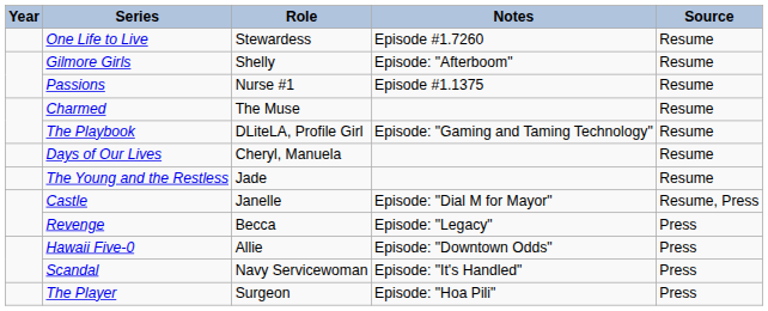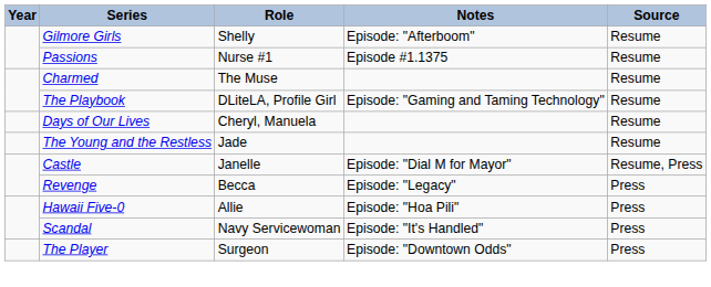 <table class="wikitable sortable plainrowheaders">
 <tr>
 <th style="background:#b0c4de;">Year</th>
 <th style="background:#b0c4de;">Series</th>
 <th style="background:#b0c4de;">Role</th>
 <th style="background:#b0c4de;" class="unsortable">Notes</th>
 <th style="background:#b0c4de;" class="unsortable">Source</th>
-</tr>
-<tr>
-<td></td>
-<td><em><a href='#'>One Life to Live</a></em></td>
-<td>Stewardess</td>
-<td>Episode #1.7260</td>
-<td>Resume</td>
 </tr>
 <tr>
 <td rowspan="2"></td>
 <td><em><a href='#'>Gilmore Girls</a></em></td>
 <td>Shelly</td>
 <td>Episode: "Afterboom"</td>
 <td>Resume</td>
 </tr>
 <tr>
 <td><em><a href='#'>Passions</a></em></td>
 <td>Nurse #1</td>
 <td>Episode #1.1375</td>
 <td>Resume</td>
 </tr>
 <tr>
 <td rowspan="2"></td>
 <td><em><a href='#'>Charmed</a></em></td>
 <td>The Muse</td>
 <td> </td>
 <td>Resume</td>
 </tr>
 <tr>
 <td><em><a href='#'>The Playbook</a></em></td>
 <td>DLiteLA, Profile Girl</td>
 <td>Episode: "Gaming and Taming Technology"</td>
 <td>Resume</td>
 </tr>
 <tr>
 <td></td>
 <td><em><a href='#'>Days of Our Lives</a></em></td>
 <td>Cheryl, Manuela</td>
 <td> </td>
 <td>Resume</td>
 </tr>
 <tr>
 <td></td>
 <td><em><a href='#'>The Young and the Restless</a></em></td>
 <td>Jade</td>
 <td> </td>
 <td>Resume</td>
 </tr>
 <tr>
 <td rowspan="2"></td>
 <td><em><a href='#'>Castle</a></em></td>
 <td>Janelle</td>
 <td>Episode: "Dial M for Mayor"</td>
 <td>Resume, Press</td>
 </tr>
 <tr>
 <td><em><a href='#'>Revenge</a></em></td>
 <td>Becca</td>
 <td>Episode: "Legacy"</td>
 <td>Press</td>
 </tr>
 <tr>
 <td rowspan="2"></td>
 <td><em><a href='#'>Hawaii Five-0</a></em></td>
 <td>Allie</td>
-<td>Episode: "Downtown Odds"</td>
+<td>Episode: "Hoa Pili"</td>
 <td>Press</td>
 </tr>
 <tr>
 <td><em><a href='#'>Scandal</a></em></td>
 <td>Navy Servicewoman</td>
 <td>Episode: "It's Handled"</td>
 <td>Press</td>
 </tr>
 <tr>
 <td></td>
 <td><em><a href='#'>The Player</a></em></td>
 <td>Surgeon</td>
-<td>Episode: "Hoa Pili"</td>
+<td>Episode: "Downtown Odds"</td>
 <td>Press</td>
 </tr>
 </table>
